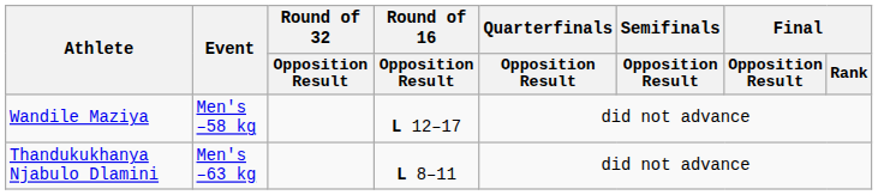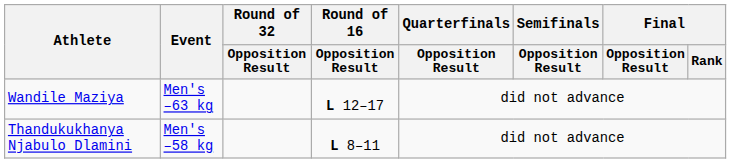 <table class="wikitable" style="text-align:left; font-size:90%">
 <tr>
 <th rowspan="2">Athlete</th>
 <th rowspan="2">Event</th>
 <th>Round of 32</th>
 <th>Round of 16</th>
 <th>Quarterfinals</th>
 <th>Semifinals</th>
 <th colspan=2>Final</th>
 </tr>
 <tr style="font-size: 95%">
 <th>Opposition<br>Result</th>
 <th>Opposition<br>Result</th>
 <th>Opposition<br>Result</th>
 <th>Opposition<br>Result</th>
 <th>Opposition<br>Result</th>
 <th>Rank</th>
 </tr>
 <tr align=center>
 <td align=left><a href='#'>Wandile Maziya</a></td>
-<td align=left><a href='#'>Men's –58 kg</a></td>
+<td align=left><a href='#'>Men's –63 kg</a></td>
 <td></td>
 <td><br><strong>L</strong> 12–17</td>
 <td colspan=4>did not advance</td>
 </tr>
 <tr align=center>
 <td align=left><a href='#'>Thandukukhanya Njabulo Dlamini</a></td>
-<td align=left><a href='#'>Men's –63 kg</a></td>
+<td align=left><a href='#'>Men's –58 kg</a></td>
 <td></td>
 <td><br><strong>L</strong> 8–11</td>
 <td colspan=4>did not advance</td>
 </tr>
 </table>
